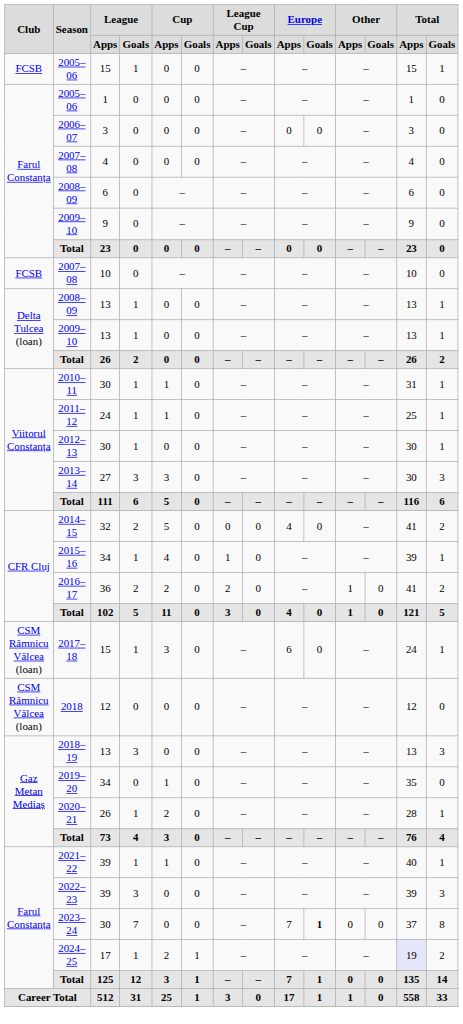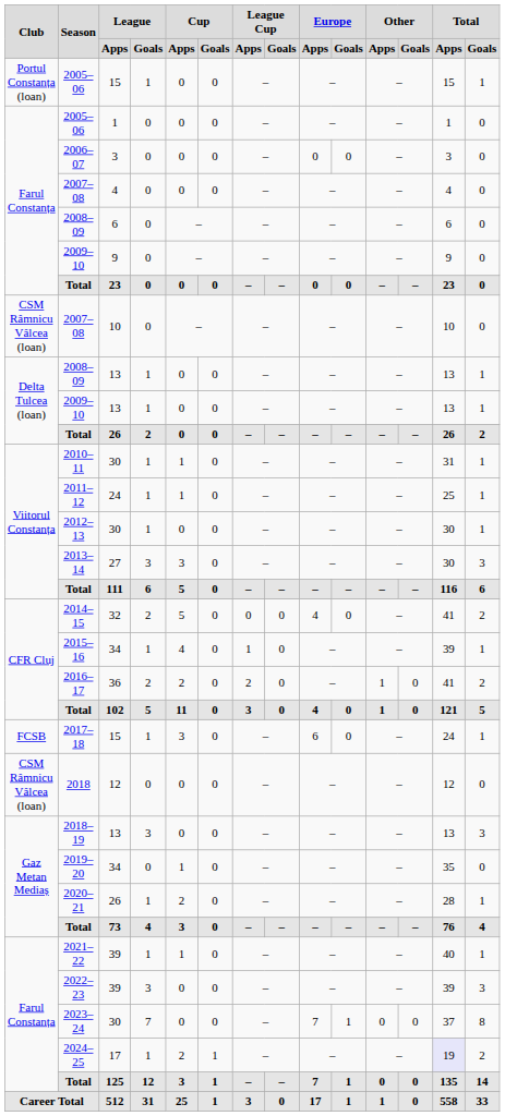 <table class="wikitable" style="font-size:95%; text-align: center;">
 <tr>
 <th style="background: #DCDCDC; text-align: center" rowspan="2"><strong>Club</strong></th>
 <th style="background: #DCDCDC; text-align: center" rowspan="2"><strong>Season</strong></th>
 <th style="background: #DCDCDC; text-align: center" colspan="2"><strong>League</strong></th>
 <th style="background: #DCDCDC; text-align: center" colspan="2"><strong>Cup</strong></th>
 <th style="background: #DCDCDC; text-align: center" colspan="2"><strong>League Cup</strong></th>
 <th style="background: #DCDCDC; text-align: center" colspan="2"><a href='#'>Europe</a></th>
 <th style="background: #DCDCDC; text-align: center" colspan="2"><strong>Other</strong></th>
 <th style="background: #DCDCDC; text-align: center" colspan="3"><strong>Total</strong></th>
 </tr>
 <tr>
 <th style="background:#dcdcdc; text-align:center;">Apps</th>
 <th style="background:#dcdcdc; text-align:center;">Goals</th>
 <th style="background:#dcdcdc; text-align:center;">Apps</th>
 <th style="background:#dcdcdc; text-align:center;">Goals</th>
 <th style="background:#dcdcdc; text-align:center;">Apps</th>
 <th style="background:#dcdcdc; text-align:center;">Goals</th>
 <th style="background:#dcdcdc; text-align:center;">Apps</th>
 <th style="background:#dcdcdc; text-align:center;">Goals</th>
 <th style="background:#dcdcdc; text-align:center;">Apps</th>
 <th style="background:#dcdcdc; text-align:center;">Goals</th>
 <th style="background:#dcdcdc; text-align:center;">Apps</th>
 <th style="background:#dcdcdc; text-align:center;">Goals</th>
 </tr>
 <tr>
-<td rowspan="1"><a href='#'>FCSB</a></td>
+<td rowspan="1"><a href='#'>Portul Constanța</a> (loan)</td>
 <td><a href='#'>2005–06</a></td>
 <td>15</td>
 <td>1</td>
 <td>0</td>
 <td>0</td>
 <td rowspan=1 colspan="2">–</td>
 <td rowspan=1 colspan="2">–</td>
 <td rowspan=1 colspan="2">–</td>
 <td>15</td>
 <td>1</td>
 </tr>
 <tr>
 <td rowspan="6"><a href='#'>Farul Constanța</a></td>
 <td><a href='#'>2005–06</a></td>
 <td>1</td>
 <td>0</td>
 <td>0</td>
 <td>0</td>
 <td rowspan=1 colspan="2">–</td>
 <td rowspan=1 colspan="2">–</td>
 <td rowspan=1 colspan="2">–</td>
 <td>1</td>
 <td>0</td>
 </tr>
 <tr>
 <td><a href='#'>2006–07</a></td>
 <td>3</td>
 <td>0</td>
 <td>0</td>
 <td>0</td>
 <td rowspan=1 colspan="2">–</td>
 <td>0</td>
 <td>0</td>
 <td rowspan=1 colspan="2">–</td>
 <td>3</td>
 <td>0</td>
 </tr>
 <tr>
 <td><a href='#'>2007–08</a></td>
 <td>4</td>
 <td>0</td>
 <td>0</td>
 <td>0</td>
 <td rowspan=1 colspan="2">–</td>
 <td rowspan=1 colspan="2">–</td>
 <td rowspan=1 colspan="2">–</td>
 <td>4</td>
 <td>0</td>
 </tr>
 <tr>
 <td><a href='#'>2008–09</a></td>
 <td>6</td>
 <td>0</td>
 <td rowspan=1 colspan="2">–</td>
 <td rowspan=1 colspan="2">–</td>
 <td rowspan=1 colspan="2">–</td>
 <td rowspan=1 colspan="2">–</td>
 <td>6</td>
 <td>0</td>
 </tr>
 <tr>
 <td><a href='#'>2009–10</a></td>
 <td>9</td>
 <td>0</td>
 <td rowspan=1 colspan="2">–</td>
 <td rowspan=1 colspan="2">–</td>
 <td rowspan=1 colspan="2">–</td>
 <td rowspan=1 colspan="2">–</td>
 <td>9</td>
 <td>0</td>
 </tr>
 <tr>
 <th style="background: #E5E5E5; text-align: center" colspan="1">Total</th>
 <th style="background:#e5e5e5; text-align:center;">23</th>
 <th style="background:#e5e5e5; text-align:center;">0</th>
 <th style="background:#e5e5e5; text-align:center;">0</th>
 <th style="background:#e5e5e5; text-align:center;">0</th>
 <th style="background:#e5e5e5; text-align:center;">–</th>
 <th style="background:#e5e5e5; text-align:center;">–</th>
 <th style="background:#e5e5e5; text-align:center;">0</th>
 <th style="background:#e5e5e5; text-align:center;">0</th>
 <th style="background:#e5e5e5; text-align:center;">–</th>
 <th style="background:#e5e5e5; text-align:center;">–</th>
 <th style="background:#e5e5e5; text-align:center;">23</th>
 <th style="background:#e5e5e5; text-align:center;">0</th>
 </tr>
 <tr>
-<td rowspan="1"><a href='#'>FCSB</a></td>
+<td rowspan="1"><a href='#'>CSM Râmnicu Vâlcea</a> (loan)</td>
 <td><a href='#'>2007–08</a></td>
 <td>10</td>
 <td>0</td>
 <td rowspan=1 colspan="2">–</td>
 <td rowspan=1 colspan="2">–</td>
 <td rowspan=1 colspan="2">–</td>
 <td rowspan=1 colspan="2">–</td>
 <td>10</td>
 <td>0</td>
 </tr>
 <tr>
 <td rowspan="3"><a href='#'>Delta Tulcea</a> (loan)</td>
 <td><a href='#'>2008–09</a></td>
 <td>13</td>
 <td>1</td>
 <td>0</td>
 <td>0</td>
 <td rowspan=1 colspan="2">–</td>
 <td rowspan=1 colspan="2">–</td>
 <td rowspan=1 colspan="2">–</td>
 <td>13</td>
 <td>1</td>
 </tr>
 <tr>
 <td><a href='#'>2009–10</a></td>
 <td>13</td>
 <td>1</td>
 <td>0</td>
 <td>0</td>
 <td rowspan=1 colspan="2">–</td>
 <td rowspan=1 colspan="2">–</td>
 <td rowspan=1 colspan="2">–</td>
 <td>13</td>
 <td>1</td>
 </tr>
 <tr>
 <th style="background: #E5E5E5; text-align: center" colspan="1">Total</th>
 <th style="background:#e5e5e5; text-align:center;">26</th>
 <th style="background:#e5e5e5; text-align:center;">2</th>
 <th style="background:#e5e5e5; text-align:center;">0</th>
 <th style="background:#e5e5e5; text-align:center;">0</th>
 <th style="background:#e5e5e5; text-align:center;">–</th>
 <th style="background:#e5e5e5; text-align:center;">–</th>
 <th style="background:#e5e5e5; text-align:center;">–</th>
 <th style="background:#e5e5e5; text-align:center;">–</th>
 <th style="background:#e5e5e5; text-align:center;">–</th>
 <th style="background:#e5e5e5; text-align:center;">–</th>
 <th style="background:#e5e5e5; text-align:center;">26</th>
 <th style="background:#e5e5e5; text-align:center;">2</th>
 </tr>
 <tr>
 <td rowspan="5"><a href='#'>Viitorul Constanța</a></td>
 <td><a href='#'>2010–11</a></td>
 <td>30</td>
 <td>1</td>
 <td>1</td>
 <td>0</td>
 <td rowspan=1 colspan="2">–</td>
 <td rowspan=1 colspan="2">–</td>
 <td rowspan=1 colspan="2">–</td>
 <td>31</td>
 <td>1</td>
 </tr>
 <tr>
 <td><a href='#'>2011–12</a></td>
 <td>24</td>
 <td>1</td>
 <td>1</td>
 <td>0</td>
 <td rowspan=1 colspan="2">–</td>
 <td rowspan=1 colspan="2">–</td>
 <td rowspan=1 colspan="2">–</td>
 <td>25</td>
 <td>1</td>
 </tr>
 <tr>
 <td><a href='#'>2012–13</a></td>
 <td>30</td>
 <td>1</td>
 <td>0</td>
 <td>0</td>
 <td rowspan=1 colspan="2">–</td>
 <td rowspan=1 colspan="2">–</td>
 <td rowspan=1 colspan="2">–</td>
 <td>30</td>
 <td>1</td>
 </tr>
 <tr>
 <td><a href='#'>2013–14</a></td>
 <td>27</td>
 <td>3</td>
 <td>3</td>
 <td>0</td>
 <td rowspan=1 colspan="2">–</td>
 <td rowspan=1 colspan="2">–</td>
 <td rowspan=1 colspan="2">–</td>
 <td>30</td>
 <td>3</td>
 </tr>
 <tr>
 <th style="background: #E5E5E5; text-align: center" colspan="1">Total</th>
 <th style="background:#e5e5e5; text-align:center;">111</th>
 <th style="background:#e5e5e5; text-align:center;">6</th>
 <th style="background:#e5e5e5; text-align:center;">5</th>
 <th style="background:#e5e5e5; text-align:center;">0</th>
 <th style="background:#e5e5e5; text-align:center;">–</th>
 <th style="background:#e5e5e5; text-align:center;">–</th>
 <th style="background:#e5e5e5; text-align:center;">–</th>
 <th style="background:#e5e5e5; text-align:center;">–</th>
 <th style="background:#e5e5e5; text-align:center;">–</th>
 <th style="background:#e5e5e5; text-align:center;">–</th>
 <th style="background:#e5e5e5; text-align:center;">116</th>
 <th style="background:#e5e5e5; text-align:center;">6</th>
 </tr>
 <tr>
 <td rowspan="4"><a href='#'>CFR Cluj</a></td>
 <td><a href='#'>2014–15</a></td>
 <td>32</td>
 <td>2</td>
 <td>5</td>
 <td>0</td>
 <td>0</td>
 <td>0</td>
 <td>4</td>
 <td>0</td>
 <td rowspan=1 colspan="2">–</td>
 <td>41</td>
 <td>2</td>
 </tr>
 <tr>
 <td><a href='#'>2015–16</a></td>
 <td>34</td>
 <td>1</td>
 <td>4</td>
 <td>0</td>
 <td>1</td>
 <td>0</td>
 <td rowspan=1 colspan="2">–</td>
 <td rowspan=1 colspan="2">–</td>
 <td>39</td>
 <td>1</td>
 </tr>
 <tr>
 <td><a href='#'>2016–17</a></td>
 <td>36</td>
 <td>2</td>
 <td>2</td>
 <td>0</td>
 <td>2</td>
 <td>0</td>
 <td rowspan=1 colspan="2">–</td>
 <td>1</td>
 <td>0</td>
 <td>41</td>
 <td>2</td>
 </tr>
 <tr>
 <th style="background: #E5E5E5; text-align: center" colspan="1">Total</th>
 <th style="background:#e5e5e5; text-align:center;">102</th>
 <th style="background:#e5e5e5; text-align:center;">5</th>
 <th style="background:#e5e5e5; text-align:center;">11</th>
 <th style="background:#e5e5e5; text-align:center;">0</th>
 <th style="background:#e5e5e5; text-align:center;">3</th>
 <th style="background:#e5e5e5; text-align:center;">0</th>
 <th style="background:#e5e5e5; text-align:center;">4</th>
 <th style="background:#e5e5e5; text-align:center;">0</th>
 <th style="background:#e5e5e5; text-align:center;">1</th>
 <th style="background:#e5e5e5; text-align:center;">0</th>
 <th style="background:#e5e5e5; text-align:center;">121</th>
 <th style="background:#e5e5e5; text-align:center;">5</th>
 </tr>
 <tr>
-<td rowspan="1"><a href='#'>CSM Râmnicu Vâlcea</a> (loan)</td>
+<td rowspan="1"><a href='#'>FCSB</a></td>
 <td><a href='#'>2017–18</a></td>
 <td>15</td>
 <td>1</td>
 <td>3</td>
 <td>0</td>
 <td rowspan=1 colspan="2">–</td>
 <td>6</td>
 <td>0</td>
 <td rowspan=1 colspan="2">–</td>
 <td>24</td>
 <td>1</td>
 </tr>
 <tr>
 <td rowspan="1"><a href='#'>CSM Râmnicu Vâlcea</a> (loan)</td>
 <td><a href='#'>2018</a></td>
 <td>12</td>
 <td>0</td>
 <td>0</td>
 <td>0</td>
 <td rowspan=1 colspan="2">–</td>
 <td rowspan=1 colspan="2">–</td>
 <td rowspan=1 colspan="2">–</td>
 <td>12</td>
 <td>0</td>
 </tr>
 <tr>
 <td rowspan="4"><a href='#'>Gaz Metan Mediaș</a></td>
 <td><a href='#'>2018–19</a></td>
 <td>13</td>
 <td>3</td>
 <td>0</td>
 <td>0</td>
 <td rowspan=1 colspan="2">–</td>
 <td rowspan=1 colspan="2">–</td>
 <td rowspan=1 colspan="2">–</td>
 <td>13</td>
 <td>3</td>
 </tr>
 <tr>
 <td><a href='#'>2019–20</a></td>
 <td>34</td>
 <td>0</td>
 <td>1</td>
 <td>0</td>
 <td rowspan=1 colspan="2">–</td>
 <td rowspan=1 colspan="2">–</td>
 <td rowspan=1 colspan="2">–</td>
 <td>35</td>
 <td>0</td>
 </tr>
 <tr>
 <td><a href='#'>2020–21</a></td>
 <td>26</td>
 <td>1</td>
 <td>2</td>
 <td>0</td>
 <td rowspan=1 colspan="2">–</td>
 <td rowspan=1 colspan="2">–</td>
 <td rowspan=1 colspan="2">–</td>
 <td>28</td>
 <td>1</td>
 </tr>
 <tr>
 <th style="background: #E5E5E5; text-align: center" colspan="1">Total</th>
 <th style="background:#e5e5e5; text-align:center;">73</th>
 <th style="background:#e5e5e5; text-align:center;">4</th>
 <th style="background:#e5e5e5; text-align:center;">3</th>
 <th style="background:#e5e5e5; text-align:center;">0</th>
 <th style="background:#e5e5e5; text-align:center;">–</th>
 <th style="background:#e5e5e5; text-align:center;">–</th>
 <th style="background:#e5e5e5; text-align:center;">–</th>
 <th style="background:#e5e5e5; text-align:center;">–</th>
 <th style="background:#e5e5e5; text-align:center;">–</th>
 <th style="background:#e5e5e5; text-align:center;">–</th>
 <th style="background:#e5e5e5; text-align:center;">76</th>
 <th style="background:#e5e5e5; text-align:center;">4</th>
 </tr>
 <tr>
 <td rowspan="5"><a href='#'>Farul Constanța</a></td>
 <td><a href='#'>2021–22</a></td>
 <td>39</td>
 <td>1</td>
 <td>1</td>
 <td>0</td>
 <td rowspan=1 colspan="2">–</td>
 <td rowspan=1 colspan="2">–</td>
 <td rowspan=1 colspan="2">–</td>
 <td>40</td>
 <td>1</td>
 </tr>
 <tr>
 <td><a href='#'>2022–23</a></td>
 <td>39</td>
 <td>3</td>
 <td>0</td>
 <td>0</td>
 <td rowspan=1 colspan="2">–</td>
 <td rowspan=1 colspan="2">–</td>
 <td rowspan=1 colspan="2">–</td>
 <td>39</td>
 <td>3</td>
 </tr>
 <tr>
 <td><a href='#'>2023–24</a></td>
 <td>30</td>
 <td>7</td>
 <td>0</td>
 <td>0</td>
 <td rowspan=1 colspan="2">–</td>
 <td>7</td>
-<td><strong>1</strong></td>
+<td>1</td>
 <td>0</td>
 <td>0</td>
 <td>37</td>
 <td>8</td>
 </tr>
 <tr>
 <td><a href='#'>2024–25</a></td>
 <td>17</td>
 <td>1</td>
 <td>2</td>
 <td>1</td>
 <td rowspan=1 colspan="2">–</td>
 <td rowspan=1 colspan="2">–</td>
 <td rowspan=1 colspan="2">–</td>
 <td style="background: lavender;">19</td>
 <td>2</td>
 </tr>
 <tr>
 <th style="background: #E5E5E5; text-align: center" colspan="1">Total</th>
 <th style="background:#e5e5e5; text-align:center;">125</th>
 <th style="background:#e5e5e5; text-align:center;">12</th>
 <th style="background:#e5e5e5; text-align:center;">3</th>
 <th style="background:#e5e5e5; text-align:center;">1</th>
 <th style="background:#e5e5e5; text-align:center;">–</th>
 <th style="background:#e5e5e5; text-align:center;">–</th>
 <th style="background:#e5e5e5; text-align:center;">7</th>
 <th style="background:#e5e5e5; text-align:center;">1</th>
 <th style="background:#e5e5e5; text-align:center;">0</th>
 <th style="background:#e5e5e5; text-align:center;">0</th>
 <th style="background:#e5e5e5; text-align:center;">135</th>
 <th style="background:#e5e5e5; text-align:center;">14</th>
 </tr>
 <tr>
 <th style="background: #e5e5e5; text-align: center" colspan="2"><strong>Career Total</strong></th>
 <th style="background:#e5e5e5; text-align:center;">512</th>
 <th style="background:#e5e5e5; text-align:center;">31</th>
 <th style="background:#e5e5e5; text-align:center;">25</th>
 <th style="background:#e5e5e5; text-align:center;">1</th>
 <th style="background:#e5e5e5; text-align:center;">3</th>
 <th style="background:#e5e5e5; text-align:center;">0</th>
 <th style="background:#e5e5e5; text-align:center;">17</th>
 <th style="background:#e5e5e5; text-align:center;">1</th>
 <th style="background:#e5e5e5; text-align:center;">1</th>
 <th style="background:#e5e5e5; text-align:center;">0</th>
 <th style="background:#e5e5e5; text-align:center;">558</th>
 <th style="background:#e5e5e5; text-align:center;">33</th>
 </tr>
 </table>
